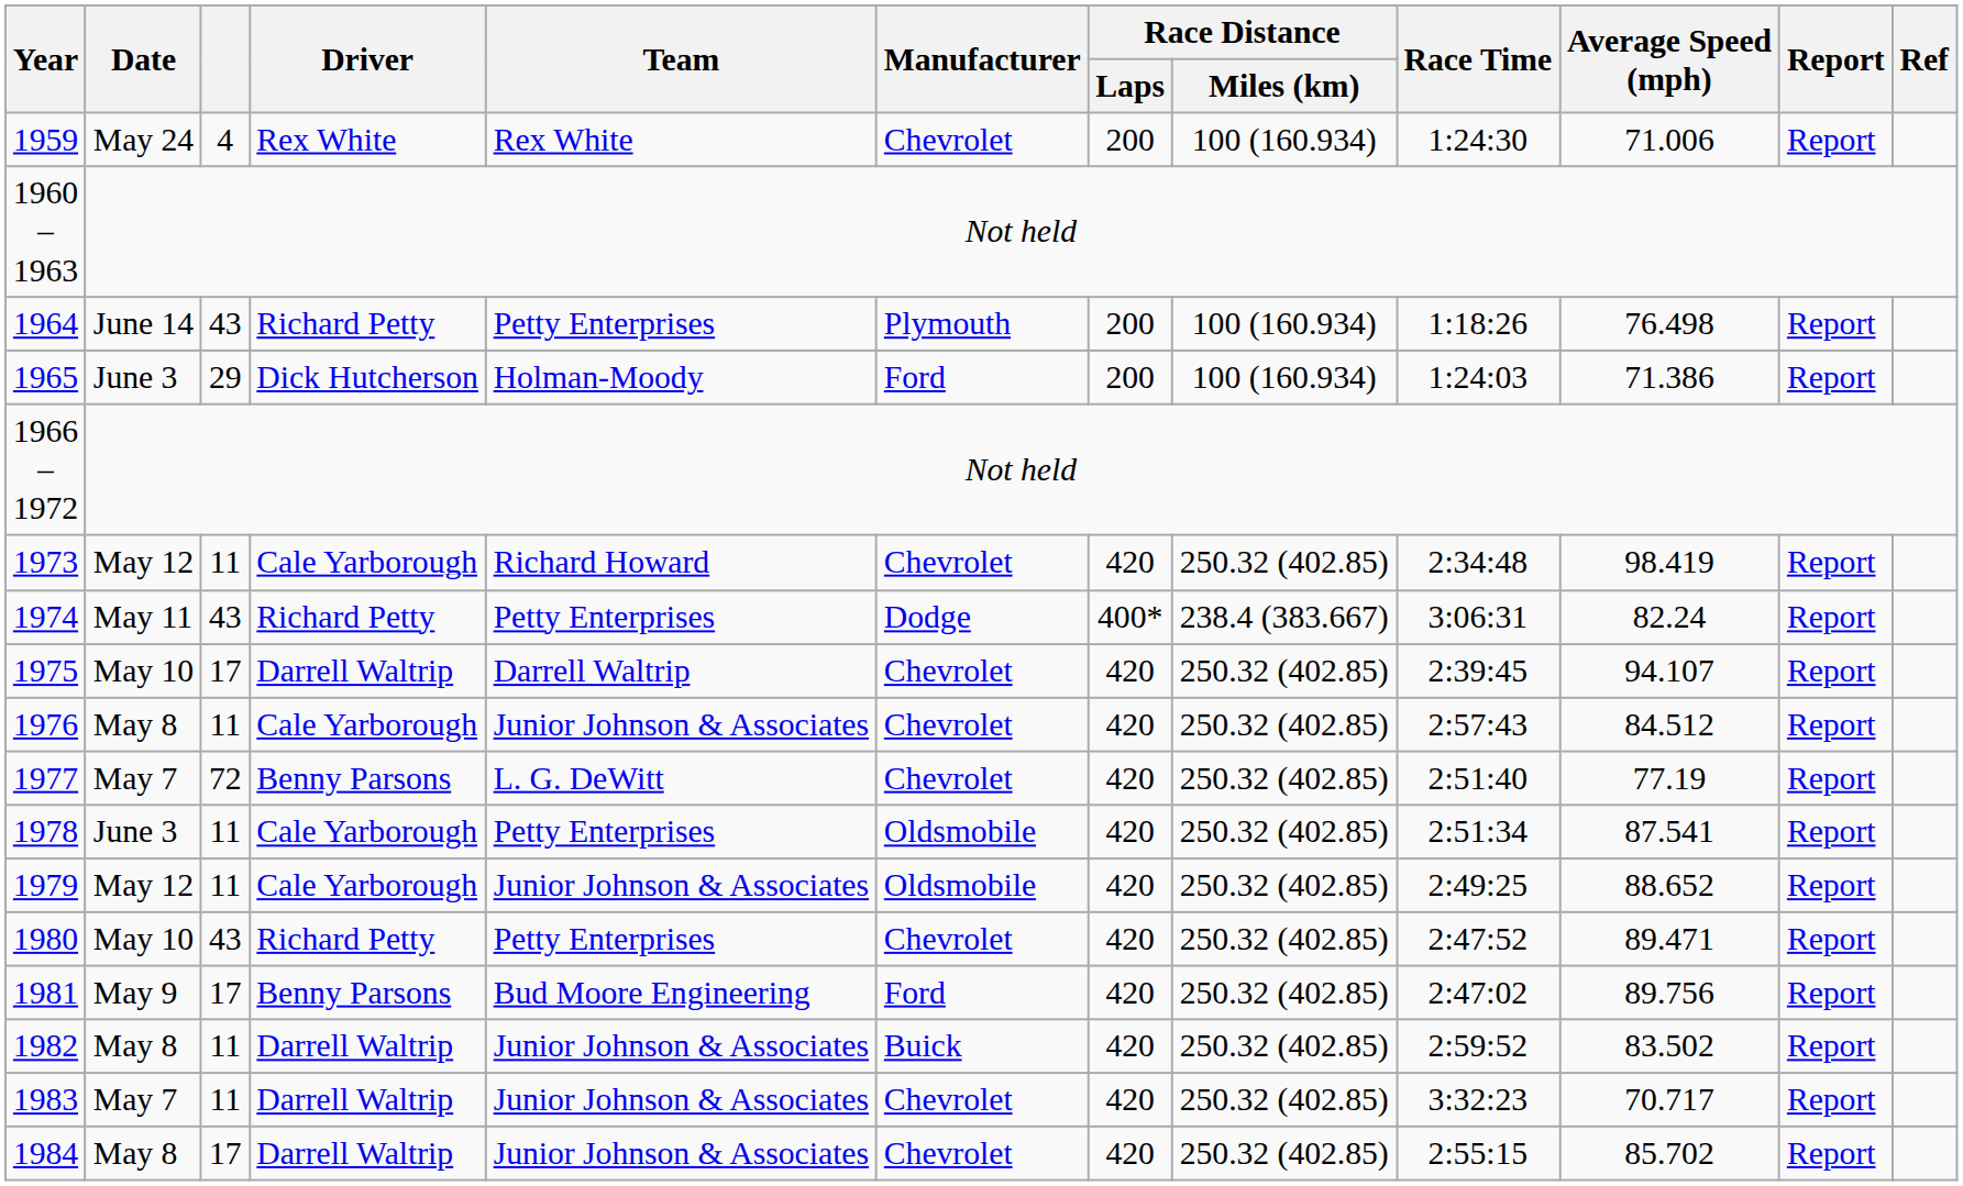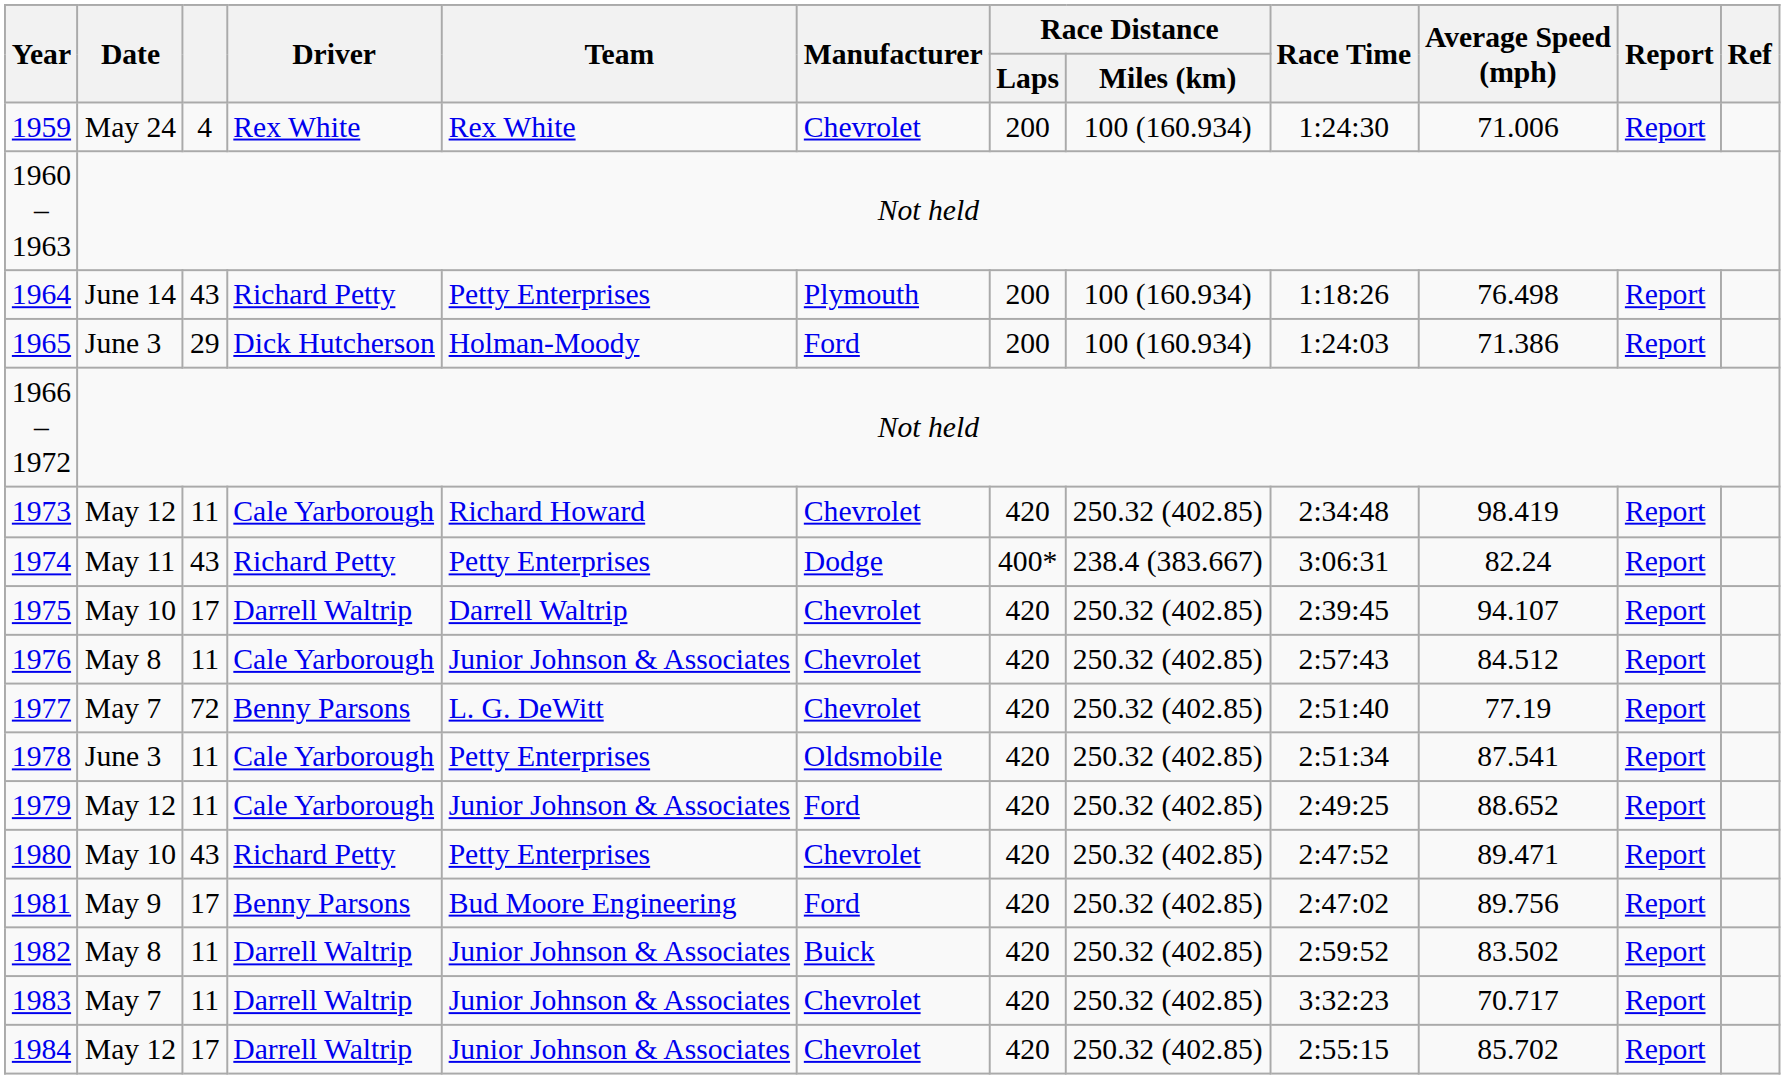 <table class="wikitable" style="font-size: 95%;">
 <tr>
 <th rowspan="2">Year</th>
 <th rowspan="2">Date</th>
 <th rowspan="2"></th>
 <th rowspan="2">Driver</th>
 <th rowspan="2">Team</th>
 <th rowspan="2">Manufacturer</th>
 <th colspan="2">Race Distance</th>
 <th rowspan="2">Race Time</th>
 <th rowspan="2">Average Speed<br>(mph)</th>
 <th rowspan="2">Report</th>
 <th rowspan="2">Ref</th>
 </tr>
 <tr>
 <th>Laps</th>
 <th>Miles (km)</th>
 </tr>
 <tr>
 <td><a href='#'>1959</a></td>
 <td>May 24</td>
 <td align="center">4</td>
 <td><a href='#'>Rex White</a></td>
 <td><a href='#'>Rex White</a></td>
 <td><a href='#'>Chevrolet</a></td>
 <td align="center">200</td>
 <td align="center">100 (160.934)</td>
 <td align="center">1:24:30</td>
 <td align="center">71.006</td>
 <td><a href='#'>Report</a></td>
 <td align="center"></td>
 </tr>
 <tr>
 <td align=center>1960<br>–<br>1963</td>
 <td colspan=11 align=center><em>Not held</em></td>
 </tr>
 <tr>
 <td><a href='#'>1964</a></td>
 <td>June 14</td>
 <td align="center">43</td>
 <td><a href='#'>Richard Petty</a></td>
 <td><a href='#'>Petty Enterprises</a></td>
 <td><a href='#'>Plymouth</a></td>
 <td align="center">200</td>
 <td align="center">100 (160.934)</td>
 <td align="center">1:18:26</td>
 <td align="center">76.498</td>
 <td><a href='#'>Report</a></td>
 <td align="center"></td>
 </tr>
 <tr>
 <td><a href='#'>1965</a></td>
 <td>June 3</td>
 <td align="center">29</td>
 <td><a href='#'>Dick Hutcherson</a></td>
 <td><a href='#'>Holman-Moody</a></td>
 <td><a href='#'>Ford</a></td>
 <td align="center">200</td>
 <td align="center">100 (160.934)</td>
 <td align="center">1:24:03</td>
 <td align="center">71.386</td>
 <td><a href='#'>Report</a></td>
 <td align="center"></td>
 </tr>
 <tr>
 <td align=center>1966<br>–<br>1972</td>
 <td colspan=11 align=center><em>Not held</em></td>
 </tr>
 <tr>
 <td><a href='#'>1973</a></td>
 <td>May 12</td>
 <td align="center">11</td>
 <td><a href='#'>Cale Yarborough</a></td>
 <td><a href='#'>Richard Howard</a></td>
 <td><a href='#'>Chevrolet</a></td>
 <td align="center">420</td>
 <td align="center">250.32 (402.85)</td>
 <td align="center">2:34:48</td>
 <td align="center">98.419</td>
 <td><a href='#'>Report</a></td>
 <td align="center"></td>
 </tr>
 <tr>
 <td><a href='#'>1974</a></td>
 <td>May 11</td>
 <td align="center">43</td>
 <td><a href='#'>Richard Petty</a></td>
 <td><a href='#'>Petty Enterprises</a></td>
 <td><a href='#'>Dodge</a></td>
 <td align="center">400*</td>
 <td align="center">238.4 (383.667)</td>
 <td align="center">3:06:31</td>
 <td align="center">82.24</td>
 <td><a href='#'>Report</a></td>
 <td align="center"></td>
 </tr>
 <tr>
 <td><a href='#'>1975</a></td>
 <td>May 10</td>
 <td align="center">17</td>
 <td><a href='#'>Darrell Waltrip</a></td>
 <td><a href='#'>Darrell Waltrip</a></td>
 <td><a href='#'>Chevrolet</a></td>
 <td align="center">420</td>
 <td align="center">250.32 (402.85)</td>
 <td align="center">2:39:45</td>
 <td align="center">94.107</td>
 <td><a href='#'>Report</a></td>
 <td align="center"></td>
 </tr>
 <tr>
 <td><a href='#'>1976</a></td>
 <td>May 8</td>
 <td align="center">11</td>
 <td><a href='#'>Cale Yarborough</a></td>
 <td><a href='#'>Junior Johnson & Associates</a></td>
 <td><a href='#'>Chevrolet</a></td>
 <td align="center">420</td>
 <td align="center">250.32 (402.85)</td>
 <td align="center">2:57:43</td>
 <td align="center">84.512</td>
 <td><a href='#'>Report</a></td>
 <td align="center"></td>
 </tr>
 <tr>
 <td><a href='#'>1977</a></td>
 <td>May 7</td>
 <td align="center">72</td>
 <td><a href='#'>Benny Parsons</a></td>
 <td><a href='#'>L. G. DeWitt</a></td>
 <td><a href='#'>Chevrolet</a></td>
 <td align="center">420</td>
 <td align="center">250.32 (402.85)</td>
 <td align="center">2:51:40</td>
 <td align="center">77.19</td>
 <td><a href='#'>Report</a></td>
 <td align="center"></td>
 </tr>
 <tr>
 <td><a href='#'>1978</a></td>
 <td>June 3</td>
 <td align="center">11</td>
 <td><a href='#'>Cale Yarborough</a></td>
 <td><a href='#'>Petty Enterprises</a></td>
 <td><a href='#'>Oldsmobile</a></td>
 <td align="center">420</td>
 <td align="center">250.32 (402.85)</td>
 <td align="center">2:51:34</td>
 <td align="center">87.541</td>
 <td><a href='#'>Report</a></td>
 <td align="center"></td>
 </tr>
 <tr>
 <td><a href='#'>1979</a></td>
 <td>May 12</td>
 <td align="center">11</td>
 <td><a href='#'>Cale Yarborough</a></td>
 <td><a href='#'>Junior Johnson & Associates</a></td>
-<td><a href='#'>Oldsmobile</a></td>
+<td><a href='#'>Ford</a></td>
 <td align="center">420</td>
 <td align="center">250.32 (402.85)</td>
 <td align="center">2:49:25</td>
 <td align="center">88.652</td>
 <td><a href='#'>Report</a></td>
 <td align="center"></td>
 </tr>
 <tr>
 <td><a href='#'>1980</a></td>
 <td>May 10</td>
 <td align="center">43</td>
 <td><a href='#'>Richard Petty</a></td>
 <td><a href='#'>Petty Enterprises</a></td>
 <td><a href='#'>Chevrolet</a></td>
 <td align="center">420</td>
 <td align="center">250.32 (402.85)</td>
 <td align="center">2:47:52</td>
 <td align="center">89.471</td>
 <td><a href='#'>Report</a></td>
 <td align="center"></td>
 </tr>
 <tr>
 <td><a href='#'>1981</a></td>
 <td>May 9</td>
 <td align="center">17</td>
 <td><a href='#'>Benny Parsons</a></td>
 <td><a href='#'>Bud Moore Engineering</a></td>
 <td><a href='#'>Ford</a></td>
 <td align="center">420</td>
 <td align="center">250.32 (402.85)</td>
 <td align="center">2:47:02</td>
 <td align="center">89.756</td>
 <td><a href='#'>Report</a></td>
 <td align="center"></td>
 </tr>
 <tr>
 <td><a href='#'>1982</a></td>
 <td>May 8</td>
 <td align="center">11</td>
 <td><a href='#'>Darrell Waltrip</a></td>
 <td><a href='#'>Junior Johnson & Associates</a></td>
 <td><a href='#'>Buick</a></td>
 <td align="center">420</td>
 <td align="center">250.32 (402.85)</td>
 <td align="center">2:59:52</td>
 <td align="center">83.502</td>
 <td><a href='#'>Report</a></td>
 <td align="center"></td>
 </tr>
 <tr>
 <td><a href='#'>1983</a></td>
 <td>May 7</td>
 <td align="center">11</td>
 <td><a href='#'>Darrell Waltrip</a></td>
 <td><a href='#'>Junior Johnson & Associates</a></td>
 <td><a href='#'>Chevrolet</a></td>
 <td align="center">420</td>
 <td align="center">250.32 (402.85)</td>
 <td align="center">3:32:23</td>
 <td align="center">70.717</td>
 <td><a href='#'>Report</a></td>
 <td align="center"></td>
 </tr>
 <tr>
 <td><a href='#'>1984</a></td>
-<td>May 8</td>
+<td>May 12</td>
 <td align="center">17</td>
 <td><a href='#'>Darrell Waltrip</a></td>
 <td><a href='#'>Junior Johnson & Associates</a></td>
 <td><a href='#'>Chevrolet</a></td>
 <td align="center">420</td>
 <td align="center">250.32 (402.85)</td>
 <td align="center">2:55:15</td>
 <td align="center">85.702</td>
 <td><a href='#'>Report</a></td>
 <td align="center"></td>
 </tr>
 </table>
